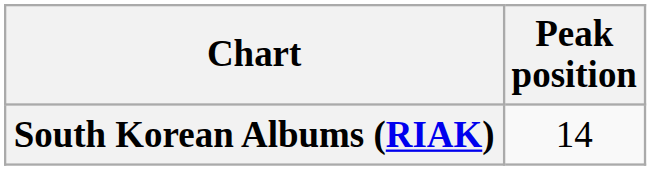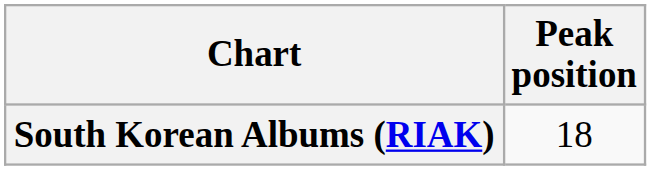 <table class="wikitable plainrowheaders" style="text-align:center;">
 <tr>
 <th scope="col">Chart</th>
 <th scope="col">Peak<br>position</th>
 </tr>
 <tr>
 <th scope="row">South Korean Albums (<a href='#'>RIAK</a>)</th>
-<td>14</td>
+<td>18</td>
 </tr>
 </table>
